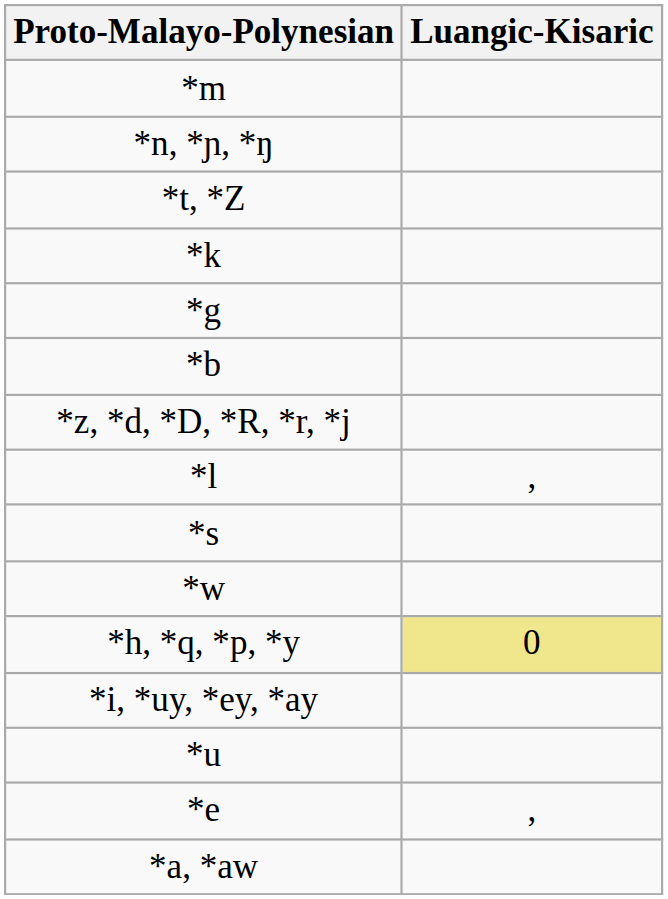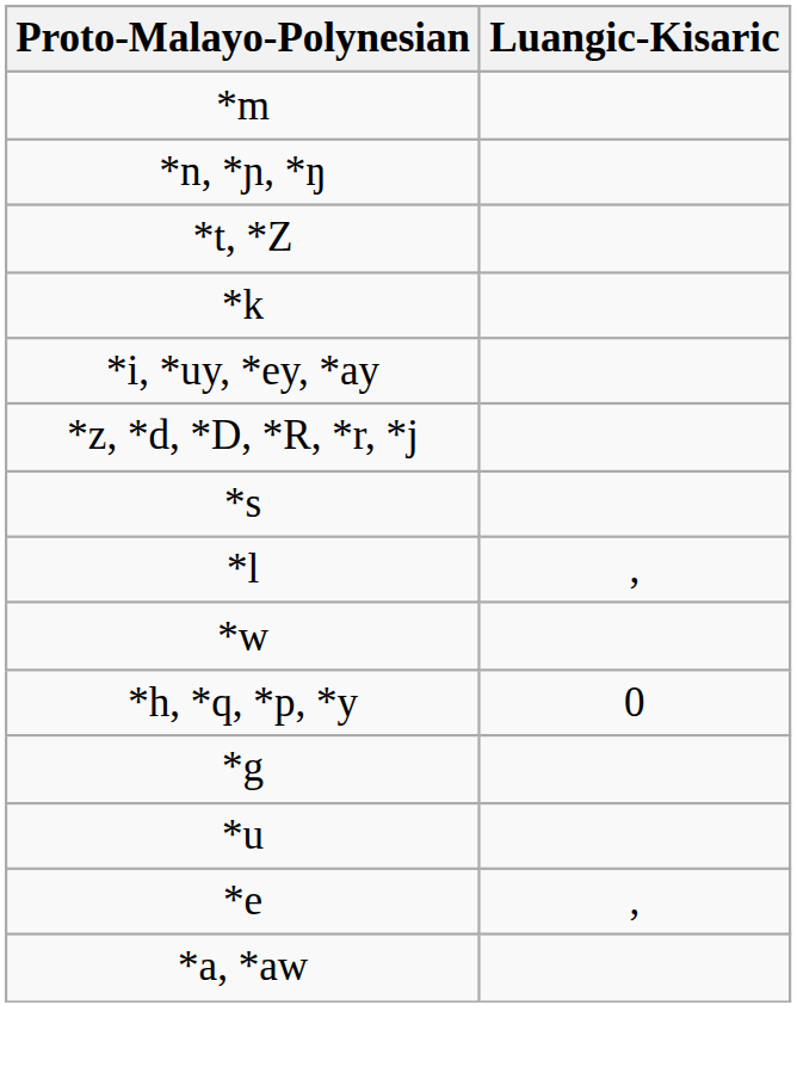 <table class="wikitable" style="text-align: center">
 <tr>
 <th>Proto-Malayo-Polynesian</th>
 <th>Luangic-Kisaric</th>
 </tr>
 <tr>
 <td>*m</td>
 <td></td>
 </tr>
 <tr>
 <td>*n, *ɲ, *ŋ</td>
 <td></td>
 </tr>
 <tr>
 <td>*t, *Z</td>
 <td></td>
 </tr>
 <tr>
 <td>*k</td>
 <td></td>
 </tr>
 <tr>
-<td>*g</td>
-<td></td>
-</tr>
-<tr>
-<td>*b</td>
+<td>*i, *uy, *ey, *ay</td>
 <td></td>
 </tr>
 <tr>
 <td>*z, *d, *D, *R, *r, *j</td>
 <td></td>
 </tr>
 <tr>
+<td>*s</td>
+<td></td>
+</tr>
+<tr>
 <td>*l</td>
 <td>, </td>
-</tr>
-<tr>
-<td>*s</td>
-<td></td>
 </tr>
 <tr>
 <td>*w</td>
 <td></td>
 </tr>
 <tr>
 <td>*h, *q, *p, *y</td>
-<td style="background: khaki;">0</td>
+<td>0</td>
 </tr>
 <tr>
-<td>*i, *uy, *ey, *ay</td>
+<td>*g</td>
 <td></td>
 </tr>
 <tr>
 <td>*u</td>
 <td></td>
 </tr>
 <tr>
 <td>*e</td>
 <td>, </td>
 </tr>
 <tr>
 <td>*a, *aw</td>
 <td></td>
 </tr>
 </table>
